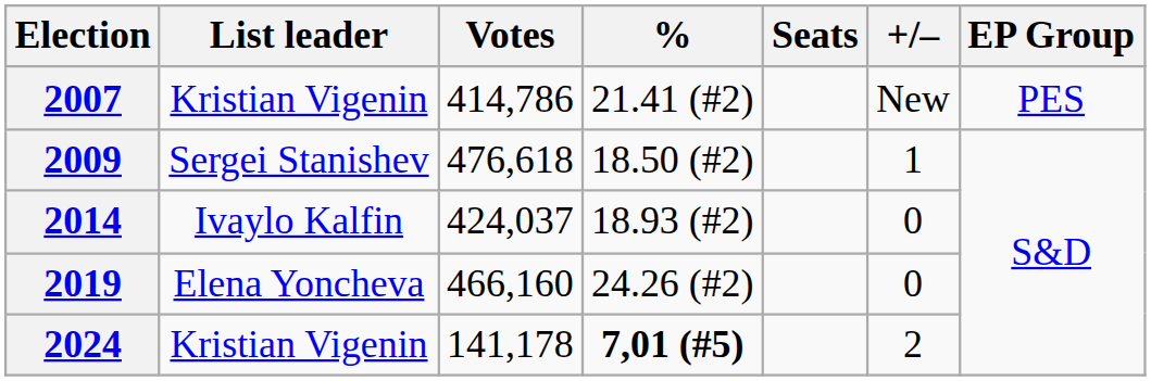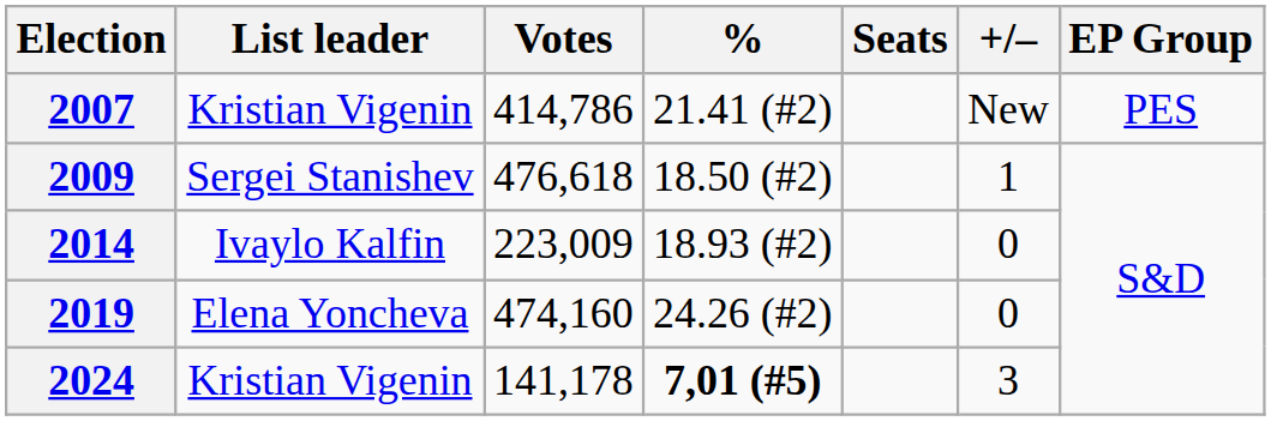 <table class="wikitable" style="text-align:center">
 <tr>
 <th>Election</th>
 <th>List leader</th>
 <th>Votes</th>
 <th>%</th>
 <th>Seats</th>
 <th>+/–</th>
 <th>EP Group</th>
 </tr>
 <tr>
 <th><a href='#'>2007</a></th>
 <td><a href='#'>Kristian Vigenin</a></td>
 <td>414,786</td>
 <td>21.41 (#2)</td>
 <td></td>
 <td>New</td>
 <td><a href='#'>PES</a></td>
 </tr>
 <tr>
 <th><a href='#'>2009</a></th>
 <td><a href='#'>Sergei Stanishev</a></td>
 <td>476,618</td>
 <td>18.50 (#2)</td>
 <td></td>
 <td> 1</td>
 <td rowspan=4><a href='#'>S&D</a></td>
 </tr>
 <tr>
 <th><a href='#'>2014</a></th>
 <td><a href='#'>Ivaylo Kalfin</a></td>
-<td>424,037</td>
+<td>223,009</td>
 <td>18.93 (#2)</td>
 <td></td>
 <td> 0</td>
 </tr>
 <tr>
 <th><a href='#'>2019</a></th>
 <td><a href='#'>Elena Yoncheva</a></td>
-<td>466,160</td>
+<td>474,160</td>
 <td>24.26 (#2)</td>
 <td></td>
 <td> 0</td>
 </tr>
 <tr>
 <th><a href='#'>2024</a></th>
 <td><a href='#'>Kristian Vigenin</a></td>
 <td>141,178</td>
 <td><strong>7,01 (#5)</strong></td>
 <td></td>
-<td> 2</td>
+<td> 3</td>
 </tr>
 </table>
